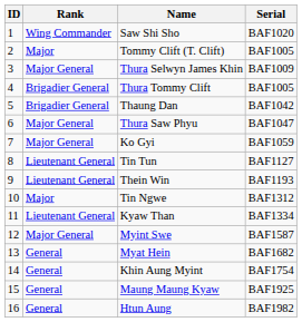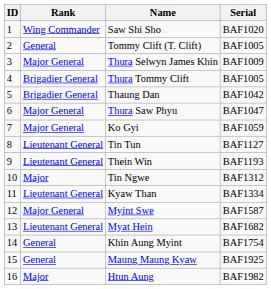 <table class="wikitable">
 <tr>
 <th>ID</th>
 <th>Rank</th>
 <th>Name</th>
 <th>Serial</th>
 </tr>
 <tr>
 <td>1</td>
 <td><a href='#'>Wing Commander</a></td>
 <td>Saw Shi Sho</td>
 <td>BAF1020</td>
 </tr>
 <tr>
 <td>2</td>
-<td><a href='#'>Major</a></td>
+<td><a href='#'>General</a></td>
 <td>Tommy Clift (T. Clift)</td>
 <td>BAF1005</td>
 </tr>
 <tr>
 <td>3</td>
 <td><a href='#'>Major General</a></td>
 <td><a href='#'>Thura</a> Selwyn James Khin</td>
 <td>BAF1009</td>
 </tr>
 <tr>
 <td>4</td>
 <td><a href='#'>Brigadier General</a></td>
 <td><a href='#'>Thura</a> Tommy Clift</td>
 <td>BAF1005</td>
 </tr>
 <tr>
 <td>5</td>
 <td><a href='#'>Brigadier General</a></td>
 <td>Thaung Dan</td>
 <td>BAF1042</td>
 </tr>
 <tr>
 <td>6</td>
 <td><a href='#'>Major General</a></td>
 <td><a href='#'>Thura</a> Saw Phyu</td>
 <td>BAF1047</td>
 </tr>
 <tr>
 <td>7</td>
 <td><a href='#'>Major General</a></td>
 <td>Ko Gyi</td>
 <td>BAF1059</td>
 </tr>
 <tr>
 <td>8</td>
 <td><a href='#'>Lieutenant General</a></td>
 <td>Tin Tun</td>
 <td>BAF1127</td>
 </tr>
 <tr>
 <td>9</td>
 <td><a href='#'>Lieutenant General</a></td>
 <td>Thein Win</td>
 <td>BAF1193</td>
 </tr>
 <tr>
 <td>10</td>
 <td><a href='#'>Major</a></td>
 <td>Tin Ngwe</td>
 <td>BAF1312</td>
 </tr>
 <tr>
 <td>11</td>
 <td><a href='#'>Lieutenant General</a></td>
 <td>Kyaw Than</td>
 <td>BAF1334</td>
 </tr>
 <tr>
 <td>12</td>
 <td><a href='#'>Major General</a></td>
 <td><a href='#'>Myint Swe</a></td>
 <td>BAF1587</td>
 </tr>
 <tr>
 <td>13</td>
-<td><a href='#'>General</a></td>
+<td><a href='#'>Lieutenant General</a></td>
 <td><a href='#'>Myat Hein</a></td>
 <td>BAF1682</td>
 </tr>
 <tr>
 <td>14</td>
 <td><a href='#'>General</a></td>
 <td>Khin Aung Myint</td>
 <td>BAF1754</td>
 </tr>
 <tr>
 <td>15</td>
 <td><a href='#'>General</a></td>
 <td><a href='#'>Maung Maung Kyaw</a></td>
 <td>BAF1925</td>
 </tr>
 <tr>
 <td>16</td>
-<td><a href='#'>General</a></td>
+<td><a href='#'>Major</a></td>
 <td><a href='#'>Htun Aung</a></td>
 <td>BAF1982</td>
 </tr>
 </table>
